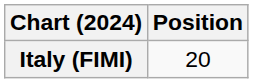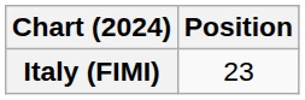 <table class="wikitable sortable plainrowheaders" style="text-align:center">
 <tr>
 <th scope="col">Chart (2024)</th>
 <th scope="col">Position</th>
 </tr>
 <tr>
 <th scope="row">Italy (FIMI)</th>
-<td>20</td>
+<td>23</td>
 </tr>
 </table>
